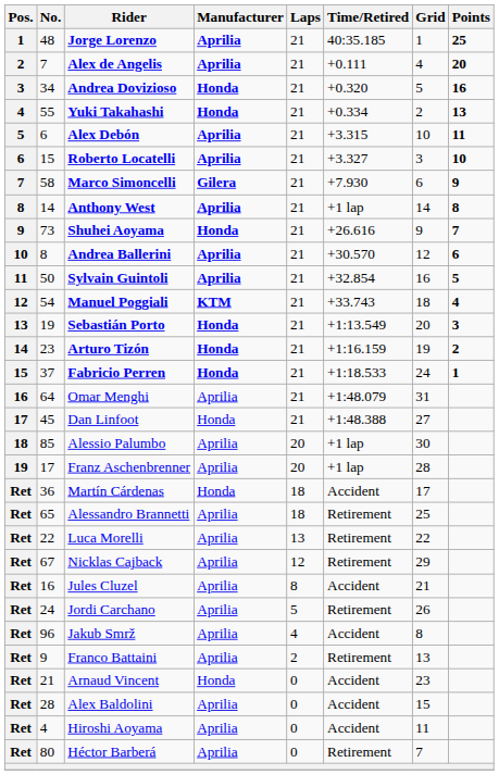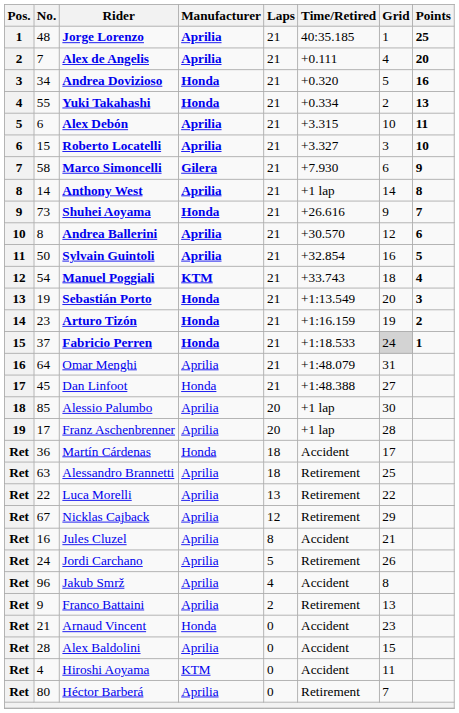 <table class="wikitable" style="font-size: 95%;">
 <tr>
 <th>Pos.</th>
 <th>No.</th>
 <th>Rider</th>
 <th>Manufacturer</th>
 <th>Laps</th>
 <th>Time/Retired</th>
 <th>Grid</th>
 <th>Points</th>
 </tr>
 <tr>
 <th>1</th>
 <td>48</td>
 <td> <strong><a href='#'>Jorge Lorenzo</a></strong></td>
 <td><strong><a href='#'>Aprilia</a></strong></td>
 <td>21</td>
 <td>40:35.185</td>
 <td>1</td>
 <td><strong>25</strong></td>
 </tr>
 <tr>
 <th>2</th>
 <td>7</td>
 <td> <strong><a href='#'>Alex de Angelis</a></strong></td>
 <td><strong><a href='#'>Aprilia</a></strong></td>
 <td>21</td>
 <td>+0.111</td>
 <td>4</td>
 <td><strong>20</strong></td>
 </tr>
 <tr>
 <th>3</th>
 <td>34</td>
 <td> <strong><a href='#'>Andrea Dovizioso</a></strong></td>
 <td><strong><a href='#'>Honda</a></strong></td>
 <td>21</td>
 <td>+0.320</td>
 <td>5</td>
 <td><strong>16</strong></td>
 </tr>
 <tr>
 <th>4</th>
 <td>55</td>
 <td> <strong><a href='#'>Yuki Takahashi</a></strong></td>
 <td><strong><a href='#'>Honda</a></strong></td>
 <td>21</td>
 <td>+0.334</td>
 <td>2</td>
 <td><strong>13</strong></td>
 </tr>
 <tr>
 <th>5</th>
 <td>6</td>
 <td> <strong><a href='#'>Alex Debón</a></strong></td>
 <td><strong><a href='#'>Aprilia</a></strong></td>
 <td>21</td>
 <td>+3.315</td>
 <td>10</td>
 <td><strong>11</strong></td>
 </tr>
 <tr>
 <th>6</th>
 <td>15</td>
 <td> <strong><a href='#'>Roberto Locatelli</a></strong></td>
 <td><strong><a href='#'>Aprilia</a></strong></td>
 <td>21</td>
 <td>+3.327</td>
 <td>3</td>
 <td><strong>10</strong></td>
 </tr>
 <tr>
 <th>7</th>
 <td>58</td>
 <td> <strong><a href='#'>Marco Simoncelli</a></strong></td>
 <td><strong><a href='#'>Gilera</a></strong></td>
 <td>21</td>
 <td>+7.930</td>
 <td>6</td>
 <td><strong>9</strong></td>
 </tr>
 <tr>
 <th>8</th>
 <td>14</td>
 <td> <strong><a href='#'>Anthony West</a></strong></td>
 <td><strong><a href='#'>Aprilia</a></strong></td>
 <td>21</td>
 <td>+1 lap</td>
 <td>14</td>
 <td><strong>8</strong></td>
 </tr>
 <tr>
 <th>9</th>
 <td>73</td>
 <td> <strong><a href='#'>Shuhei Aoyama</a></strong></td>
 <td><strong><a href='#'>Honda</a></strong></td>
 <td>21</td>
 <td>+26.616</td>
 <td>9</td>
 <td><strong>7</strong></td>
 </tr>
 <tr>
 <th>10</th>
 <td>8</td>
 <td> <strong><a href='#'>Andrea Ballerini</a></strong></td>
 <td><strong><a href='#'>Aprilia</a></strong></td>
 <td>21</td>
 <td>+30.570</td>
 <td>12</td>
 <td><strong>6</strong></td>
 </tr>
 <tr>
 <th>11</th>
 <td>50</td>
 <td> <strong><a href='#'>Sylvain Guintoli</a></strong></td>
 <td><strong><a href='#'>Aprilia</a></strong></td>
 <td>21</td>
 <td>+32.854</td>
 <td>16</td>
 <td><strong>5</strong></td>
 </tr>
 <tr>
 <th>12</th>
 <td>54</td>
 <td> <strong><a href='#'>Manuel Poggiali</a></strong></td>
 <td><strong><a href='#'>KTM</a></strong></td>
 <td>21</td>
 <td>+33.743</td>
 <td>18</td>
 <td><strong>4</strong></td>
 </tr>
 <tr>
 <th>13</th>
 <td>19</td>
 <td> <strong><a href='#'>Sebastián Porto</a></strong></td>
 <td><strong><a href='#'>Honda</a></strong></td>
 <td>21</td>
 <td>+1:13.549</td>
 <td>20</td>
 <td><strong>3</strong></td>
 </tr>
 <tr>
 <th>14</th>
 <td>23</td>
 <td> <strong><a href='#'>Arturo Tizón</a></strong></td>
 <td><strong><a href='#'>Honda</a></strong></td>
 <td>21</td>
 <td>+1:16.159</td>
 <td>19</td>
 <td><strong>2</strong></td>
 </tr>
 <tr>
 <th>15</th>
 <td>37</td>
 <td> <strong><a href='#'>Fabricio Perren</a></strong></td>
 <td><strong><a href='#'>Honda</a></strong></td>
 <td>21</td>
 <td>+1:18.533</td>
-<td>24</td>
+<td style="background: lightgrey;">24</td>
 <td><strong>1</strong></td>
 </tr>
 <tr>
 <th>16</th>
 <td>64</td>
 <td> <a href='#'>Omar Menghi</a></td>
 <td><a href='#'>Aprilia</a></td>
 <td>21</td>
 <td>+1:48.079</td>
 <td>31</td>
 <td></td>
 </tr>
 <tr>
 <th>17</th>
 <td>45</td>
 <td> <a href='#'>Dan Linfoot</a></td>
 <td><a href='#'>Honda</a></td>
 <td>21</td>
 <td>+1:48.388</td>
 <td>27</td>
 <td></td>
 </tr>
 <tr>
 <th>18</th>
 <td>85</td>
 <td> <a href='#'>Alessio Palumbo</a></td>
 <td><a href='#'>Aprilia</a></td>
 <td>20</td>
 <td>+1 lap</td>
 <td>30</td>
 <td></td>
 </tr>
 <tr>
 <th>19</th>
 <td>17</td>
 <td> <a href='#'>Franz Aschenbrenner</a></td>
 <td><a href='#'>Aprilia</a></td>
 <td>20</td>
 <td>+1 lap</td>
 <td>28</td>
 <td></td>
 </tr>
 <tr>
 <th>Ret</th>
 <td>36</td>
 <td> <a href='#'>Martín Cárdenas</a></td>
 <td><a href='#'>Honda</a></td>
 <td>18</td>
 <td>Accident</td>
 <td>17</td>
 <td></td>
 </tr>
 <tr>
 <th>Ret</th>
-<td>65</td>
+<td>63</td>
 <td> <a href='#'>Alessandro Brannetti</a></td>
 <td><a href='#'>Aprilia</a></td>
 <td>18</td>
 <td>Retirement</td>
 <td>25</td>
 <td></td>
 </tr>
 <tr>
 <th>Ret</th>
 <td>22</td>
 <td> <a href='#'>Luca Morelli</a></td>
 <td><a href='#'>Aprilia</a></td>
 <td>13</td>
 <td>Retirement</td>
 <td>22</td>
 <td></td>
 </tr>
 <tr>
 <th>Ret</th>
 <td>67</td>
 <td> <a href='#'>Nicklas Cajback</a></td>
 <td><a href='#'>Aprilia</a></td>
 <td>12</td>
 <td>Retirement</td>
 <td>29</td>
 <td></td>
 </tr>
 <tr>
 <th>Ret</th>
 <td>16</td>
 <td> <a href='#'>Jules Cluzel</a></td>
 <td><a href='#'>Aprilia</a></td>
 <td>8</td>
 <td>Accident</td>
 <td>21</td>
 <td></td>
 </tr>
 <tr>
 <th>Ret</th>
 <td>24</td>
 <td> <a href='#'>Jordi Carchano</a></td>
 <td><a href='#'>Aprilia</a></td>
 <td>5</td>
 <td>Retirement</td>
 <td>26</td>
 <td></td>
 </tr>
 <tr>
 <th>Ret</th>
 <td>96</td>
 <td> <a href='#'>Jakub Smrž</a></td>
 <td><a href='#'>Aprilia</a></td>
 <td>4</td>
 <td>Accident</td>
 <td>8</td>
 <td></td>
 </tr>
 <tr>
 <th>Ret</th>
 <td>9</td>
 <td> <a href='#'>Franco Battaini</a></td>
 <td><a href='#'>Aprilia</a></td>
 <td>2</td>
 <td>Retirement</td>
 <td>13</td>
 <td></td>
 </tr>
 <tr>
 <th>Ret</th>
 <td>21</td>
 <td> <a href='#'>Arnaud Vincent</a></td>
 <td><a href='#'>Honda</a></td>
 <td>0</td>
 <td>Accident</td>
 <td>23</td>
 <td></td>
 </tr>
 <tr>
 <th>Ret</th>
 <td>28</td>
 <td> <a href='#'>Alex Baldolini</a></td>
 <td><a href='#'>Aprilia</a></td>
 <td>0</td>
 <td>Accident</td>
 <td>15</td>
 <td></td>
 </tr>
 <tr>
 <th>Ret</th>
 <td>4</td>
 <td> <a href='#'>Hiroshi Aoyama</a></td>
-<td><a href='#'>Aprilia</a></td>
+<td><a href='#'>KTM</a></td>
 <td>0</td>
 <td>Accident</td>
 <td>11</td>
 <td></td>
 </tr>
 <tr>
 <th>Ret</th>
 <td>80</td>
 <td> <a href='#'>Héctor Barberá</a></td>
 <td><a href='#'>Aprilia</a></td>
 <td>0</td>
 <td>Retirement</td>
 <td>7</td>
 <td></td>
 </tr>
 <tr>
 <th colspan=8></th>
 </tr>
 <tr>
 </tr>
 </table>
